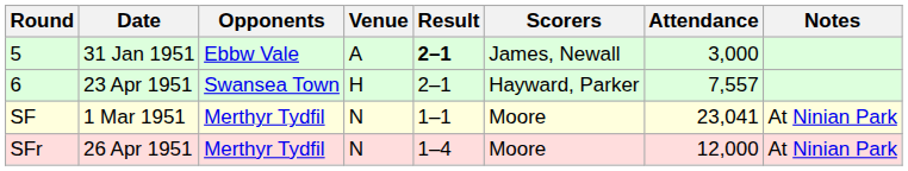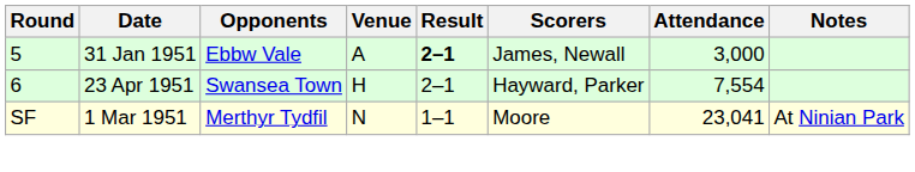 <table class="wikitable">
 <tr>
 <th>Round</th>
 <th>Date</th>
 <th>Opponents</th>
 <th>Venue</th>
 <th>Result</th>
 <th>Scorers</th>
 <th>Attendance</th>
 <th>Notes</th>
 </tr>
 <tr bgcolor="#ddffdd">
 <td>5</td>
 <td>31 Jan 1951</td>
 <td><a href='#'>Ebbw Vale</a></td>
 <td>A</td>
 <td><strong>2–1</strong></td>
 <td>James, Newall</td>
 <td align="right">3,000</td>
 <td></td>
 </tr>
 <tr bgcolor="#ddffdd">
 <td>6</td>
 <td>23 Apr 1951</td>
 <td><a href='#'>Swansea Town</a></td>
 <td>H</td>
 <td>2–1</td>
 <td>Hayward, Parker</td>
-<td align="right">7,557</td>
+<td align="right">7,554</td>
 <td></td>
 </tr>
 <tr bgcolor="#ffffdd">
 <td>SF</td>
 <td>1 Mar 1951</td>
 <td><a href='#'>Merthyr Tydfil</a></td>
 <td>N</td>
 <td>1–1</td>
 <td>Moore</td>
 <td align="right">23,041</td>
 <td>At <a href='#'>Ninian Park</a></td>
 </tr>
-<tr bgcolor="#ffdddd">
-<td>SFr</td>
-<td>26 Apr 1951</td>
-<td><a href='#'>Merthyr Tydfil</a></td>
-<td>N</td>
-<td>1–4</td>
-<td>Moore</td>
-<td align="right">12,000</td>
-<td>At <a href='#'>Ninian Park</a></td>
-</tr>
 </table>
